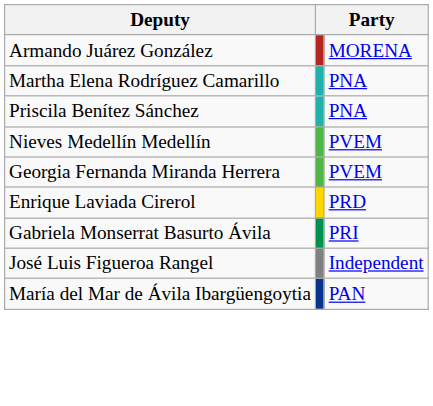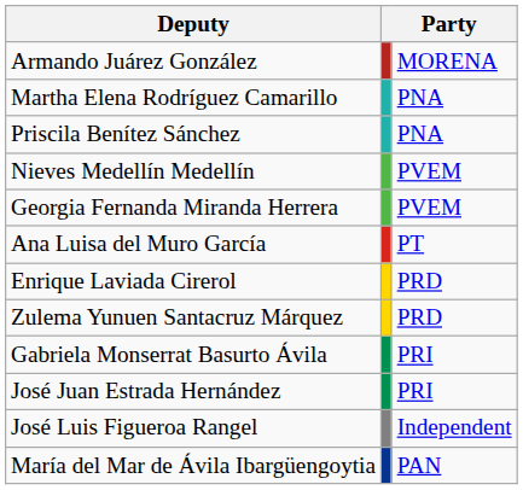 <table class="wikitable">
 <tr>
 <th>Deputy</th>
 <th colspan="2">Party</th>
 </tr>
 <tr>
 <td>Armando Juárez González</td>
 <td bgcolor=#B5261E></td>
 <td> <a href='#'>MORENA</a></td>
 </tr>
 <tr>
 <td>Martha Elena Rodríguez Camarillo</td>
 <td bgcolor=#20B2AA></td>
 <td> <a href='#'>PNA</a></td>
 </tr>
 <tr>
 <td>Priscila Benítez Sánchez</td>
 <td bgcolor=#20B2AA></td>
 <td> <a href='#'>PNA</a></td>
 </tr>
 <tr>
 <td>Nieves Medellín Medellín</td>
 <td bgcolor=#50B747></td>
 <td> <a href='#'>PVEM</a></td>
 </tr>
 <tr>
 <td>Georgia Fernanda Miranda Herrera</td>
 <td bgcolor=#50B747></td>
 <td> <a href='#'>PVEM</a></td>
 </tr>
 <tr>
+<td>Ana Luisa del Muro García</td>
+<td bgcolor=#DA251D></td>
+<td> <a href='#'>PT</a></td>
+</tr>
+<tr>
 <td>Enrique Laviada Cirerol</td>
 <td bgcolor=#FFD700></td>
 <td> <a href='#'>PRD</a></td>
 </tr>
 <tr>
+<td>Zulema Yunuen Santacruz Márquez</td>
+<td bgcolor=#FFD700></td>
+<td> <a href='#'>PRD</a></td>
+</tr>
+<tr>
 <td>Gabriela Monserrat Basurto Ávila</td>
+<td bgcolor=#009150></td>
+<td> <a href='#'>PRI</a></td>
+</tr>
+<tr>
+<td>José Juan Estrada Hernández</td>
 <td bgcolor=#009150></td>
 <td> <a href='#'>PRI</a></td>
 </tr>
 <tr>
 <td>José Luis Figueroa Rangel</td>
 <td bgcolor=gray></td>
 <td> <a href='#'>Independent</a></td>
 </tr>
 <tr>
 <td>María del Mar de Ávila Ibargüengoytia</td>
 <td bgcolor=#05338D></td>
 <td> <a href='#'>PAN</a></td>
 </tr>
 </table>
